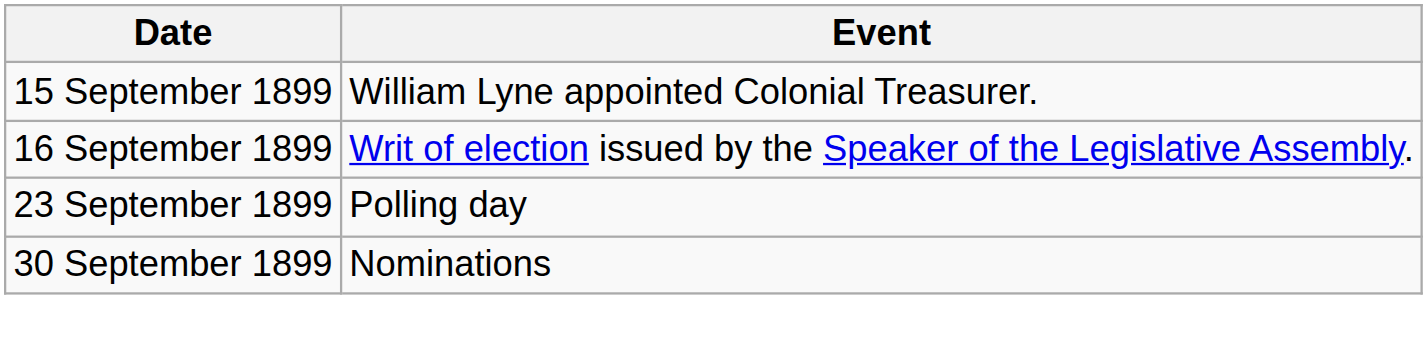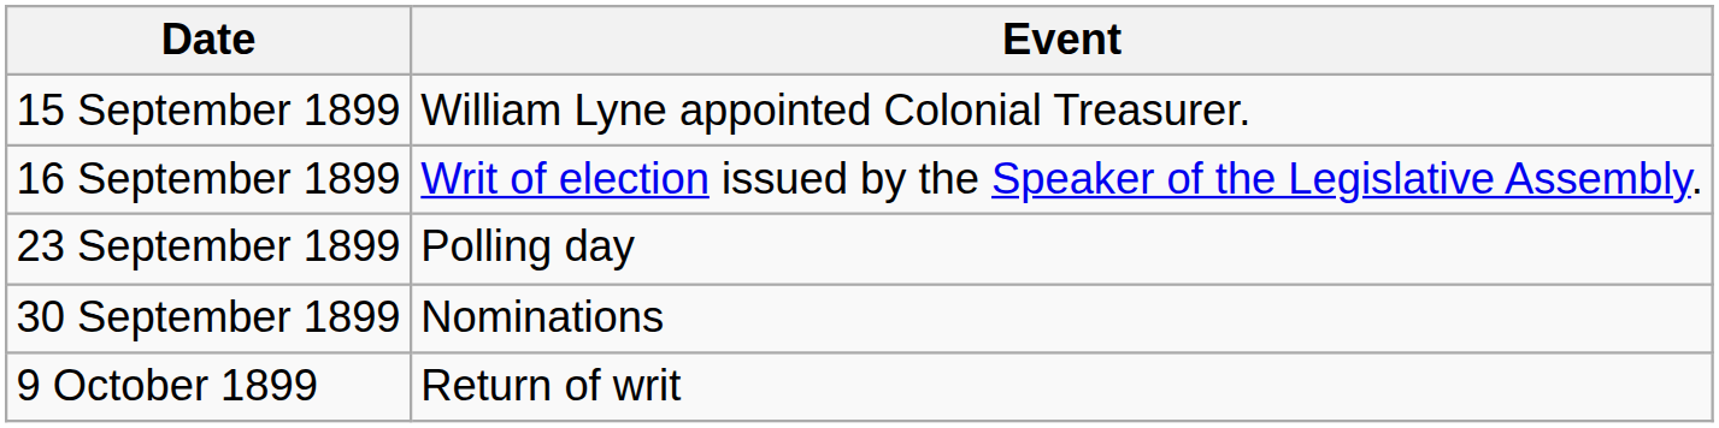 <table class="wikitable">
 <tr>
 <th>Date</th>
 <th>Event</th>
 </tr>
 <tr>
 <td>15 September 1899</td>
 <td>William Lyne appointed Colonial Treasurer.</td>
 </tr>
 <tr>
 <td>16 September 1899</td>
 <td><a href='#'>Writ of election</a> issued by the <a href='#'>Speaker of the Legislative Assembly</a>.</td>
 </tr>
 <tr>
 <td>23 September 1899</td>
 <td>Polling day</td>
 </tr>
 <tr>
 <td>30 September 1899</td>
 <td>Nominations</td>
 </tr>
+<tr>
+<td>9 October 1899</td>
+<td>Return of writ</td>
+</tr>
 </table>
